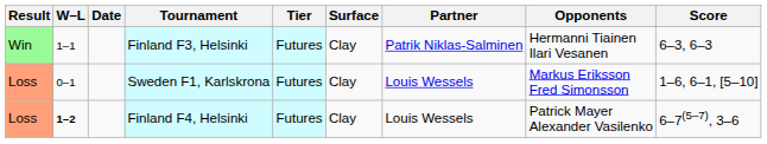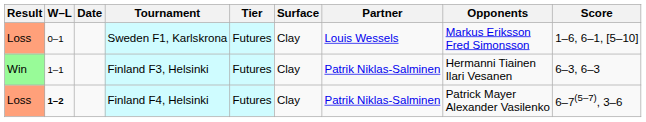 <table class="sortable wikitable">
 <tr>
 <th>Result</th>
 <th class=unsortable>W–L</th>
 <th>Date</th>
 <th>Tournament</th>
 <th>Tier</th>
 <th>Surface</th>
 <th>Partner</th>
 <th>Opponents</th>
 <th class=unsortable>Score</th>
+</tr>
+<tr>
+<td bgcolor=FFA07A>Loss</td>
+<td><small>0–1</small></td>
+<td></td>
+<td style=background:#cffcff>Sweden F1, Karlskrona</td>
+<td style=background:#cffcff>Futures</td>
+<td>Clay</td>
+<td> <a href='#'>Louis Wessels</a></td>
+<td> <a href='#'>Markus Eriksson</a> <br>  <a href='#'>Fred Simonsson</a></td>
+<td>1–6, 6–1, [5–10]</td>
 </tr>
 <tr>
 <td bgcolor=98FB98>Win</td>
 <td><small>1–1</small></td>
 <td></td>
 <td style=background:#cffcff>Finland F3, Helsinki</td>
 <td style=background:#cffcff>Futures</td>
 <td>Clay</td>
 <td> <a href='#'>Patrik Niklas-Salminen</a></td>
 <td> Hermanni Tiainen <br>  Ilari Vesanen</td>
 <td>6–3, 6–3</td>
 </tr>
 <tr>
 <td bgcolor=FFA07A>Loss</td>
-<td><small>0–1</small></td>
-<td></td>
-<td style=background:#cffcff>Sweden F1, Karlskrona</td>
-<td style=background:#cffcff>Futures</td>
-<td>Clay</td>
-<td> <a href='#'>Louis Wessels</a></td>
-<td> <a href='#'>Markus Eriksson</a> <br>  <a href='#'>Fred Simonsson</a></td>
-<td>1–6, 6–1, [5–10]</td>
-</tr>
-<tr>
-<td bgcolor=FFA07A>Loss</td>
 <td><strong><small>1–2</small></strong></td>
 <td></td>
 <td style=background:#cffcff>Finland F4, Helsinki</td>
 <td style=background:#cffcff>Futures</td>
 <td>Clay</td>
-<td> Louis Wessels</td>
+<td> <a href='#'>Patrik Niklas-Salminen</a></td>
 <td> Patrick Mayer <br>  Alexander Vasilenko</td>
 <td>6–7<sup>(5–7)</sup>, 3–6</td>
 </tr>
 </table>
